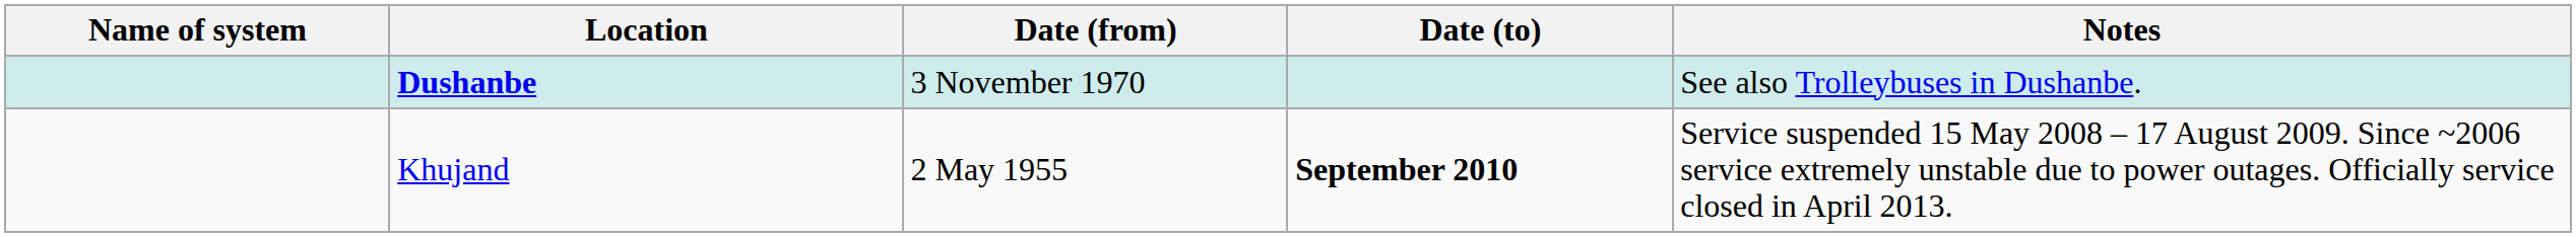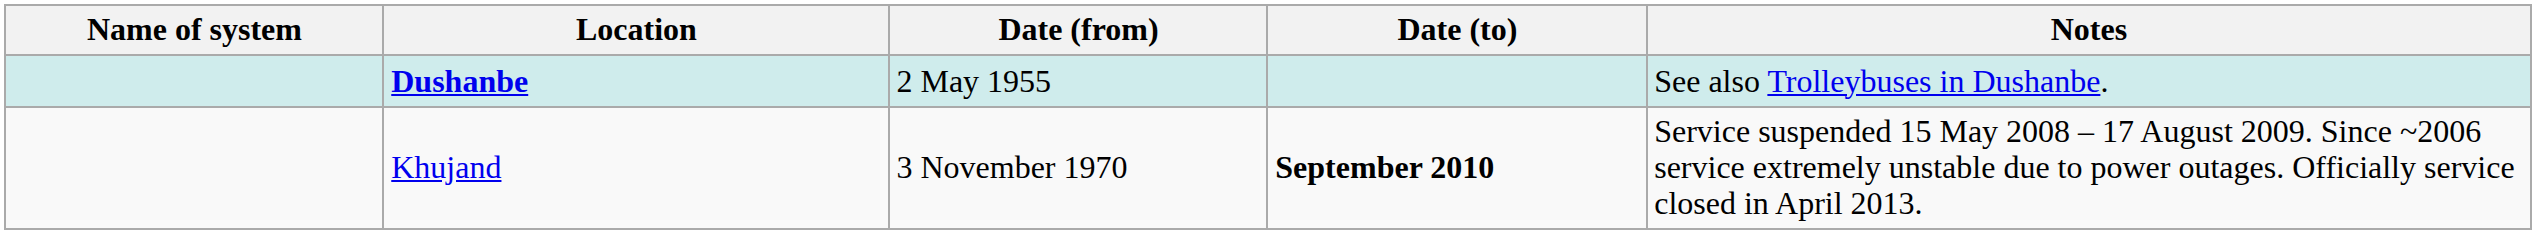 <table class="wikitable" width=100%>
 <tr>
 <th width=15%>Name of system</th>
 <th width=20%>Location</th>
 <th width=15%>Date (from)</th>
 <th width=15%>Date (to)</th>
 <th width=35%>Notes</th>
 </tr>
 <tr>
 </tr>
 <tr style="background:#CFECEC">
 <td> </td>
 <td><strong><a href='#'>Dushanbe</a></strong></td>
-<td>3 November 1970</td>
+<td>2 May 1955</td>
 <td> </td>
 <td>See also <a href='#'>Trolleybuses in Dushanbe</a>.</td>
 </tr>
 <tr>
 <td> </td>
 <td><a href='#'>Khujand</a></td>
-<td>2 May 1955</td>
+<td>3 November 1970</td>
 <td><strong>September 2010</strong></td>
 <td>Service suspended 15 May 2008 – 17 August 2009. Since ~2006 service extremely unstable due to power outages. Officially service closed in April 2013.</td>
 </tr>
 <tr>
 </tr>
 </table>
